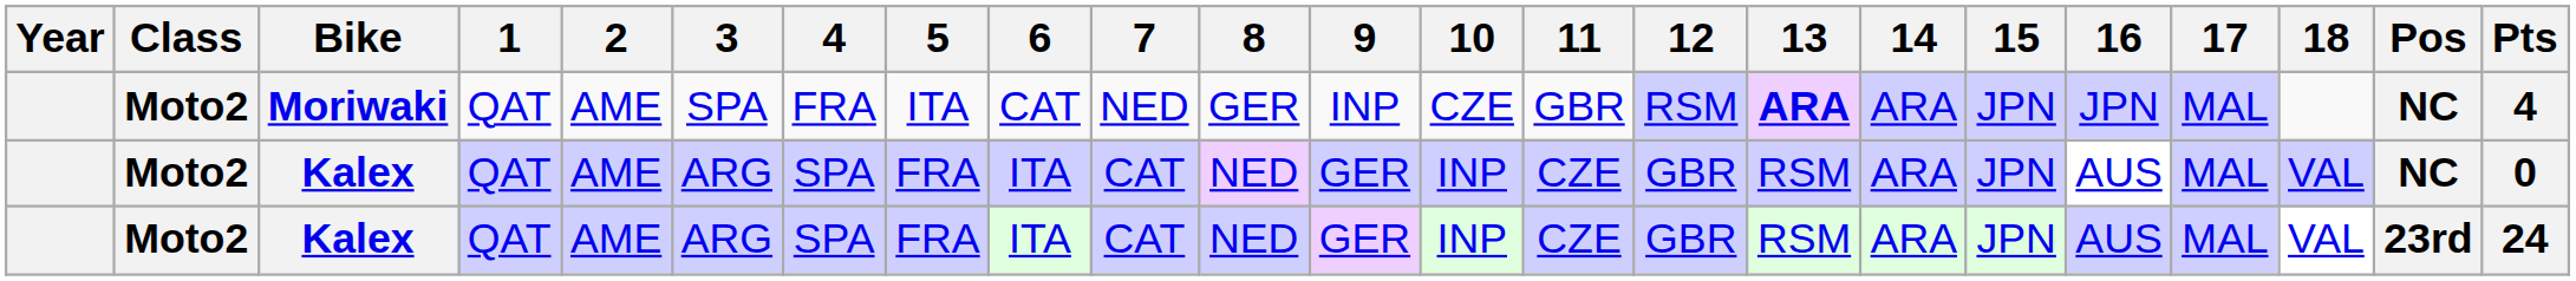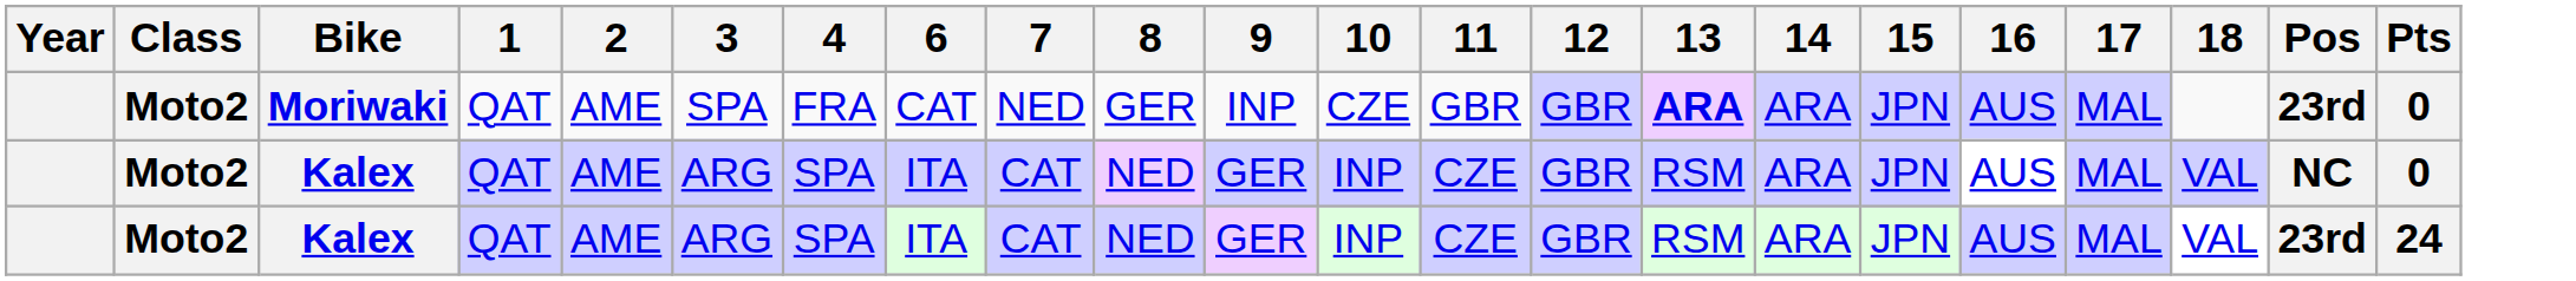 <table class="wikitable" style="text-align:center">
 <tr>
 <th>Year</th>
 <th>Class</th>
 <th>Bike</th>
 <th>1</th>
 <th>2</th>
 <th>3</th>
 <th>4</th>
-<th>5</th>
 <th>6</th>
 <th>7</th>
 <th>8</th>
 <th>9</th>
 <th>10</th>
 <th>11</th>
 <th>12</th>
 <th>13</th>
 <th>14</th>
 <th>15</th>
 <th>16</th>
 <th>17</th>
 <th>18</th>
 <th>Pos</th>
 <th>Pts</th>
 </tr>
 <tr>
 <th></th>
 <th>Moto2</th>
 <th><a href='#'>Moriwaki</a></th>
 <td><a href='#'>QAT</a></td>
 <td><a href='#'>AME</a></td>
 <td><a href='#'>SPA</a></td>
 <td><a href='#'>FRA</a></td>
-<td><a href='#'>ITA</a></td>
 <td><a href='#'>CAT</a></td>
 <td><a href='#'>NED</a></td>
 <td><a href='#'>GER</a></td>
 <td><a href='#'>INP</a></td>
 <td><a href='#'>CZE</a></td>
 <td><a href='#'>GBR</a></td>
-<td style="background:#cfcfff;"><a href='#'>RSM</a><br></td>
+<td style="background:#cfcfff;"><a href='#'>GBR</a><br></td>
 <td style="background:#efcfff;"><strong><a href='#'>ARA</a><br></strong></td>
 <td style="background:#cfcfff;"><a href='#'>ARA</a><br></td>
 <td style="background:#cfcfff;"><a href='#'>JPN</a><br></td>
-<td style="background:#cfcfff;"><a href='#'>JPN</a><br></td>
+<td style="background:#cfcfff;"><a href='#'>AUS</a><br></td>
 <td style="background:#cfcfff;"><a href='#'>MAL</a><br></td>
 <td></td>
-<th>NC</th>
-<th>4</th>
+<th>23rd</th>
+<th>0</th>
 </tr>
 <tr>
 <th></th>
 <th>Moto2</th>
 <th><a href='#'>Kalex</a></th>
 <td style="background:#cfcfff;"><a href='#'>QAT</a><br></td>
 <td style="background:#cfcfff;"><a href='#'>AME</a><br></td>
 <td style="background:#cfcfff;"><a href='#'>ARG</a><br></td>
 <td style="background:#cfcfff;"><a href='#'>SPA</a><br></td>
-<td style="background:#cfcfff;"><a href='#'>FRA</a><br></td>
 <td style="background:#cfcfff;"><a href='#'>ITA</a><br></td>
 <td style="background:#cfcfff;"><a href='#'>CAT</a><br></td>
 <td style="background:#efcfff;"><a href='#'>NED</a><br></td>
 <td style="background:#cfcfff;"><a href='#'>GER</a><br></td>
 <td style="background:#cfcfff;"><a href='#'>INP</a><br></td>
 <td style="background:#cfcfff;"><a href='#'>CZE</a><br></td>
 <td style="background:#cfcfff;"><a href='#'>GBR</a><br></td>
 <td style="background:#cfcfff;"><a href='#'>RSM</a><br></td>
 <td style="background:#cfcfff;"><a href='#'>ARA</a><br></td>
 <td style="background:#cfcfff;"><a href='#'>JPN</a><br></td>
 <td style="background:#ffffff;"><a href='#'>AUS</a><br></td>
 <td style="background:#cfcfff;"><a href='#'>MAL</a><br></td>
 <td style="background:#cfcfff;"><a href='#'>VAL</a><br></td>
 <th>NC</th>
 <th>0</th>
 </tr>
 <tr>
 <th></th>
 <th>Moto2</th>
 <th><a href='#'>Kalex</a></th>
 <td style="background:#cfcfff;"><a href='#'>QAT</a><br></td>
 <td style="background:#cfcfff;"><a href='#'>AME</a><br></td>
 <td style="background:#cfcfff;"><a href='#'>ARG</a><br></td>
 <td style="background:#cfcfff;"><a href='#'>SPA</a><br></td>
-<td style="background:#cfcfff;"><a href='#'>FRA</a><br></td>
 <td style="background:#dfffdf;"><a href='#'>ITA</a><br></td>
 <td style="background:#cfcfff;"><a href='#'>CAT</a><br></td>
 <td style="background:#cfcfff;"><a href='#'>NED</a><br></td>
 <td style="background:#efcfff;"><a href='#'>GER</a><br></td>
 <td style="background:#dfffdf;"><a href='#'>INP</a><br></td>
 <td style="background:#cfcfff;"><a href='#'>CZE</a><br></td>
 <td style="background:#cfcfff;"><a href='#'>GBR</a><br></td>
 <td style="background:#dfffdf;"><a href='#'>RSM</a><br></td>
 <td style="background:#dfffdf;"><a href='#'>ARA</a><br></td>
 <td style="background:#dfffdf;"><a href='#'>JPN</a><br></td>
 <td style="background:#cfcfff;"><a href='#'>AUS</a><br></td>
 <td style="background:#cfcfff;"><a href='#'>MAL</a><br></td>
 <td style="background:#ffffff;"><a href='#'>VAL</a><br></td>
 <th>23rd</th>
 <th>24</th>
 </tr>
 </table>
